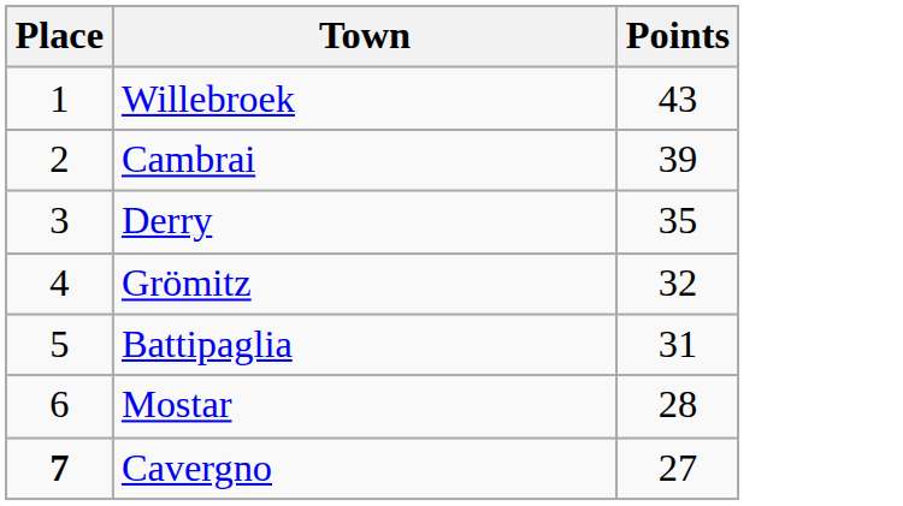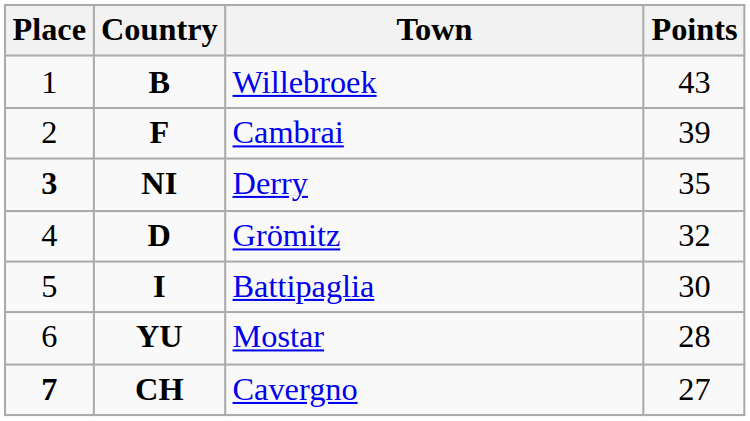 <table class="wikitable">
 <tr>
 <th width="25">Place</th>
+<th width="25">Country</th>
 <th width="200">Town</th>
 <th width="25">Points</th>
 </tr>
 <tr>
 <td align="center">1</td>
+<td align="center"><strong>B</strong></td>
 <td align="left"><a href='#'>Willebroek</a></td>
 <td align="center">43</td>
 </tr>
 <tr>
 <td align="center">2</td>
+<td align="center"><strong>F</strong></td>
 <td align="left"><a href='#'>Cambrai</a></td>
 <td align="center">39</td>
 </tr>
 <tr>
-<td align="center">3</td>
+<td align="center"><strong>3</strong></td>
+<td align="center"><strong>NI</strong></td>
 <td align="left"><a href='#'>Derry</a></td>
 <td align="center">35</td>
 </tr>
 <tr>
 <td align="center">4</td>
+<td align="center"><strong>D</strong></td>
 <td align="left"><a href='#'>Grömitz</a></td>
 <td align="center">32</td>
 </tr>
 <tr>
 <td align="center">5</td>
+<td align="center"><strong>I</strong></td>
 <td align="left"><a href='#'>Battipaglia</a></td>
-<td align="center">31</td>
+<td align="center">30</td>
 </tr>
 <tr>
 <td align="center">6</td>
+<td align="center"><strong>YU</strong></td>
 <td align="left"><a href='#'>Mostar</a></td>
 <td align="center">28</td>
 </tr>
 <tr>
 <td align="center"><strong>7</strong></td>
+<td align="center"><strong>CH</strong></td>
 <td align="left"><a href='#'>Cavergno</a></td>
 <td align="center">27</td>
 </tr>
 </table>
